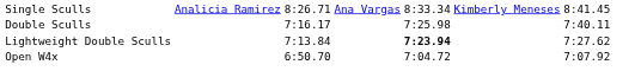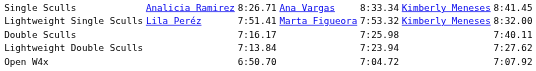 <table>
 <tr>
 <td>Single Sculls</td>
 <td><a href='#'>Analicia Ramirez</a><br></td>
 <td>8:26.71</td>
 <td><a href='#'>Ana Vargas</a><br></td>
 <td>8:33.34</td>
 <td><a href='#'>Kimberly Meneses</a><br></td>
 <td>8:41.45</td>
+</tr>
+<tr>
+<td>Lightweight Single Sculls</td>
+<td><a href='#'>Lila Peréz</a><br></td>
+<td>7:51.41</td>
+<td><a href='#'>Marta Figueora</a><br></td>
+<td>7:53.32</td>
+<td><a href='#'>Kimberly Meneses</a><br></td>
+<td>8:32.00</td>
 </tr>
 <tr>
 <td>Double Sculls</td>
 <td></td>
 <td>7:16.17</td>
 <td></td>
 <td>7:25.98</td>
 <td></td>
 <td>7:40.11</td>
 </tr>
 <tr>
 <td>Lightweight Double Sculls</td>
 <td></td>
 <td>7:13.84</td>
 <td></td>
-<td><strong>7:23.94</strong></td>
+<td>7:23.94</td>
 <td></td>
 <td>7:27.62</td>
 </tr>
 <tr>
 <td>Open W4x</td>
 <td></td>
 <td>6:50.70</td>
 <td></td>
 <td>7:04.72</td>
 <td></td>
 <td>7:07.92</td>
 </tr>
 <tr>
 </tr>
 </table>
